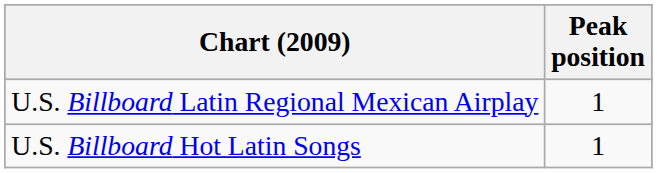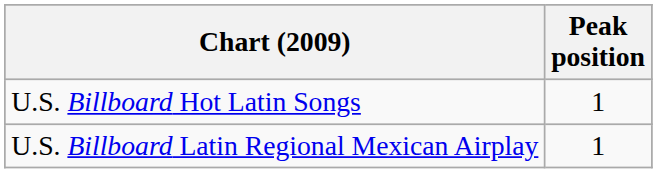 <table class="wikitable">
 <tr>
 <th align="left">Chart (2009)</th>
 <th align="left">Peak<br>position</th>
 </tr>
 <tr>
+<td align="left">U.S. <a href='#'><em>Billboard</em> Hot Latin Songs</a></td>
+<td align="center">1</td>
+</tr>
+<tr>
 <td align="left">U.S. <a href='#'><em>Billboard</em> Latin Regional Mexican Airplay</a></td>
 <td align="center">1</td>
 </tr>
-<tr>
-<td align="left">U.S. <a href='#'><em>Billboard</em> Hot Latin Songs</a></td>
-<td align="center">1</td>
-</tr>
 </table>
